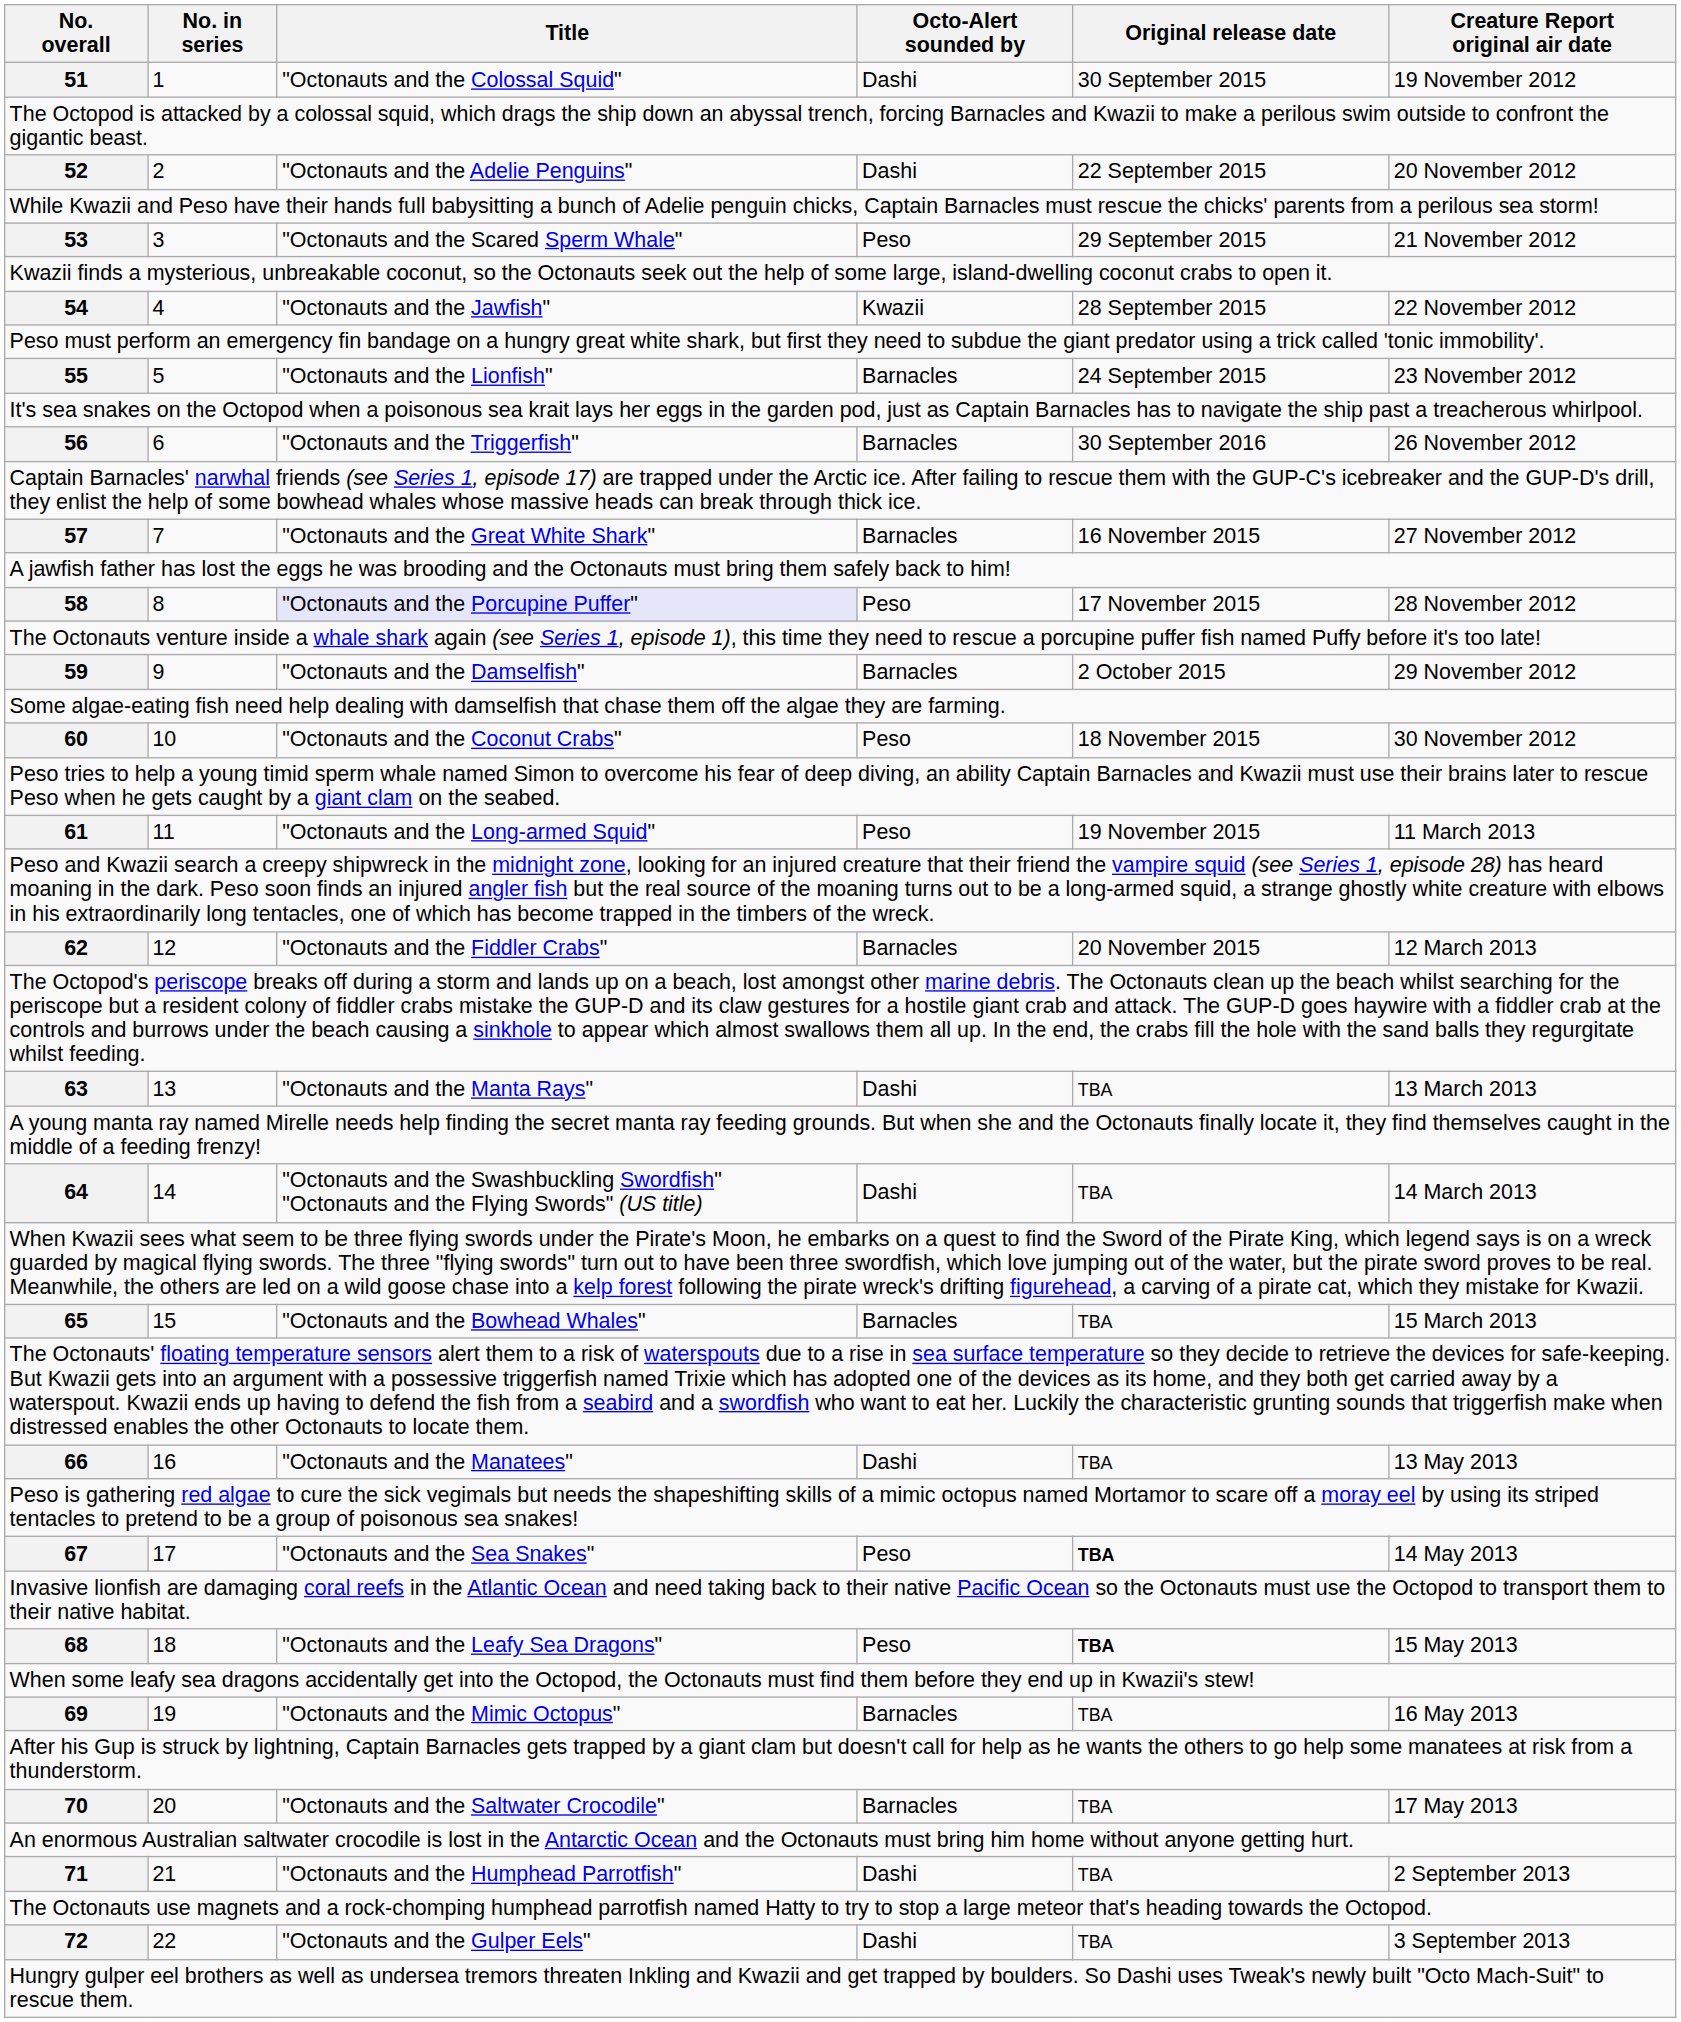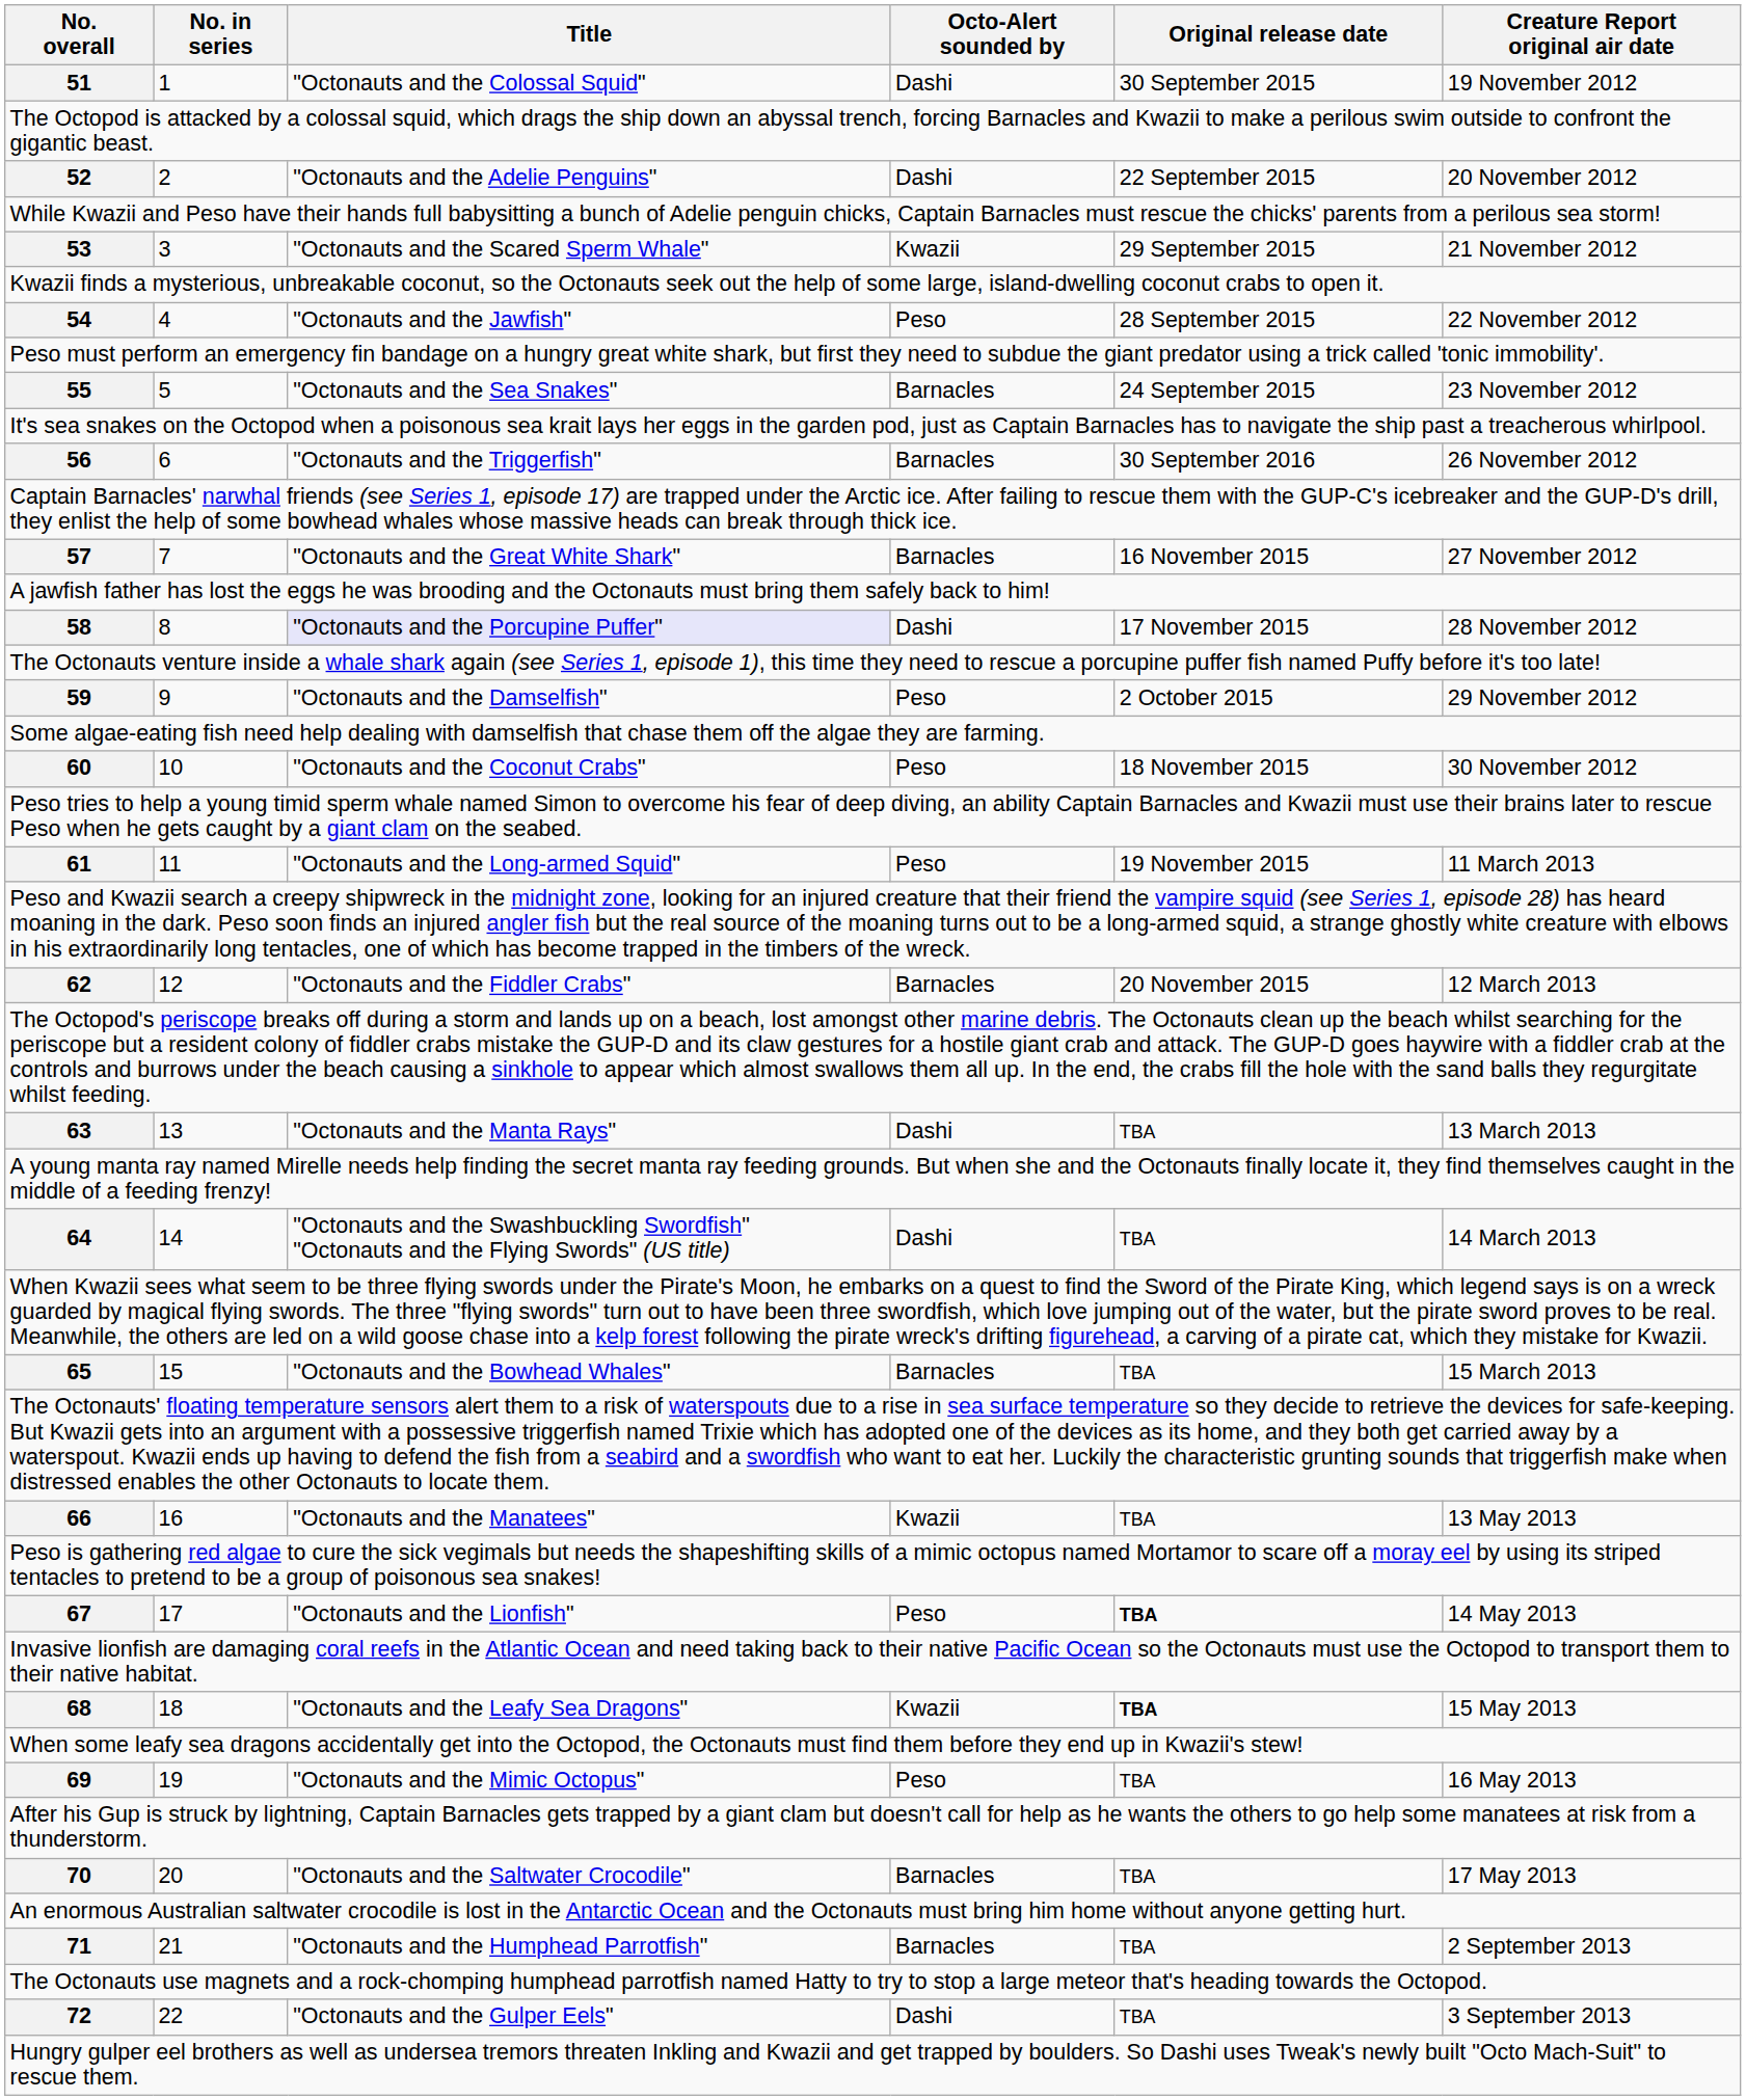 <table class="wikitable">
 <tr>
 <th><abbr>No.</abbr><br>overall</th>
 <th><abbr>No.</abbr> in<br>series</th>
 <th>Title</th>
 <th>Octo-Alert<br>sounded by</th>
 <th>Original release date</th>
 <th>Creature Report<br>original air date</th>
 </tr>
 <tr>
 <th rowspan="1">51</th>
 <td>1</td>
 <td rowspan="1">"Octonauts and the <a href='#'>Colossal Squid</a>"</td>
 <td>Dashi</td>
 <td>30 September 2015</td>
 <td>19 November 2012</td>
 </tr>
 <tr>
 <td colspan="7">The Octopod is attacked by a colossal squid, which drags the ship down an abyssal trench, forcing Barnacles and Kwazii to make a perilous swim outside to confront the gigantic beast.</td>
 </tr>
 <tr>
 <th rowspan="1">52</th>
 <td>2</td>
 <td rowspan="1">"Octonauts and the <a href='#'>Adelie Penguins</a>"</td>
 <td>Dashi</td>
 <td>22 September 2015</td>
 <td>20 November 2012</td>
 </tr>
 <tr>
 <td colspan="7">While Kwazii and Peso have their hands full babysitting a bunch of Adelie penguin chicks, Captain Barnacles must rescue the chicks' parents from a perilous sea storm!</td>
 </tr>
 <tr>
 <th rowspan="1">53</th>
 <td>3</td>
 <td rowspan="1">"Octonauts and the Scared <a href='#'>Sperm Whale</a>"</td>
-<td>Peso</td>
+<td>Kwazii</td>
 <td>29 September 2015</td>
 <td>21 November 2012</td>
 </tr>
 <tr>
 <td colspan="7">Kwazii finds a mysterious, unbreakable coconut, so the Octonauts seek out the help of some large, island-dwelling coconut crabs to open it.</td>
 </tr>
 <tr>
 <th rowspan="1">54</th>
 <td>4</td>
 <td rowspan="1">"Octonauts and the <a href='#'>Jawfish</a>"</td>
-<td>Kwazii</td>
+<td>Peso</td>
 <td>28 September 2015</td>
 <td>22 November 2012</td>
 </tr>
 <tr>
 <td colspan="7">Peso must perform an emergency fin bandage on a hungry great white shark, but first they need to subdue the giant predator using a trick called 'tonic immobility'.</td>
 </tr>
 <tr>
 <th rowspan="1">55</th>
 <td>5</td>
-<td rowspan="1">"Octonauts and the <a href='#'>Lionfish</a>"</td>
+<td rowspan="1">"Octonauts and the <a href='#'>Sea Snakes</a>"</td>
 <td>Barnacles</td>
 <td>24 September 2015</td>
 <td>23 November 2012</td>
 </tr>
 <tr>
 <td colspan="7">It's sea snakes on the Octopod when a poisonous sea krait lays her eggs in the garden pod, just as Captain Barnacles has to navigate the ship past a treacherous whirlpool.</td>
 </tr>
 <tr>
 <th rowspan="1">56</th>
 <td>6</td>
 <td rowspan="1">"Octonauts and the <a href='#'>Triggerfish</a>"</td>
 <td>Barnacles</td>
 <td>30 September 2016</td>
 <td>26 November 2012</td>
 </tr>
 <tr>
 <td colspan="7">Captain Barnacles' <a href='#'>narwhal</a> friends <em>(see <a href='#'>Series 1</a>, episode 17)</em> are trapped under the Arctic ice. After failing to rescue them with the GUP-C's icebreaker and the GUP-D's drill, they enlist the help of some bowhead whales whose massive heads can break through thick ice.</td>
 </tr>
 <tr>
 <th rowspan="1">57</th>
 <td>7</td>
 <td rowspan="1">"Octonauts and the <a href='#'>Great White Shark</a>"</td>
 <td>Barnacles</td>
 <td>16 November 2015</td>
 <td>27 November 2012</td>
 </tr>
 <tr>
 <td colspan="7">A jawfish father has lost the eggs he was brooding and the Octonauts must bring them safely back to him!</td>
 </tr>
 <tr>
 <th rowspan="1">58</th>
 <td>8</td>
 <td rowspan="1" style="background: lavender;">"Octonauts and the <a href='#'>Porcupine Puffer</a>"</td>
-<td>Peso</td>
+<td>Dashi</td>
 <td>17 November 2015</td>
 <td>28 November 2012</td>
 </tr>
 <tr>
 <td colspan="7">The Octonauts venture inside a <a href='#'>whale shark</a> again <em>(see <a href='#'>Series 1</a>, episode 1)</em>, this time they need to rescue a porcupine puffer fish named Puffy before it's too late!</td>
 </tr>
 <tr>
 <th rowspan="1">59</th>
 <td>9</td>
 <td rowspan="1">"Octonauts and the <a href='#'>Damselfish</a>"</td>
-<td>Barnacles</td>
+<td>Peso</td>
 <td>2 October 2015</td>
 <td>29 November 2012</td>
 </tr>
 <tr>
 <td colspan="7">Some algae-eating fish need help dealing with damselfish that chase them off the algae they are farming.</td>
 </tr>
 <tr>
 <th rowspan="1">60</th>
 <td>10</td>
 <td rowspan="1">"Octonauts and the <a href='#'>Coconut Crabs</a>"</td>
 <td>Peso</td>
 <td>18 November 2015</td>
 <td>30 November 2012</td>
 </tr>
 <tr>
 <td colspan="7">Peso tries to help a young timid sperm whale named Simon to overcome his fear of deep diving, an ability Captain Barnacles and Kwazii must use their brains later to rescue Peso when he gets caught by a <a href='#'>giant clam</a> on the seabed.</td>
 </tr>
 <tr>
 <th rowspan="1">61</th>
 <td>11</td>
 <td rowspan="1">"Octonauts and the <a href='#'>Long-armed Squid</a>"</td>
 <td>Peso</td>
 <td>19 November 2015</td>
 <td>11 March 2013</td>
 </tr>
 <tr>
 <td colspan="7">Peso and Kwazii search a creepy shipwreck in the <a href='#'>midnight zone</a>, looking for an injured creature that their friend the <a href='#'>vampire squid</a> <em>(see <a href='#'>Series 1</a>, episode 28)</em> has heard moaning in the dark. Peso soon finds an injured <a href='#'>angler fish</a> but the real source of the moaning turns out to be a long-armed squid, a strange ghostly white creature with elbows in his extraordinarily long tentacles, one of which has become trapped in the timbers of the wreck.</td>
 </tr>
 <tr>
 <th rowspan="1">62</th>
 <td>12</td>
 <td rowspan="1">"Octonauts and the <a href='#'>Fiddler Crabs</a>"</td>
 <td>Barnacles</td>
 <td>20 November 2015</td>
 <td>12 March 2013</td>
 </tr>
 <tr>
 <td colspan="7">The Octopod's <a href='#'>periscope</a> breaks off during a storm and lands up on a beach, lost amongst other <a href='#'>marine debris</a>. The Octonauts clean up the beach whilst searching for the periscope but a resident colony of fiddler crabs mistake the GUP-D and its claw gestures for a hostile giant crab and attack. The GUP-D goes haywire with a fiddler crab at the controls and burrows under the beach causing a <a href='#'>sinkhole</a> to appear which almost swallows them all up. In the end, the crabs fill the hole with the sand balls they regurgitate whilst feeding.</td>
 </tr>
 <tr>
 <th rowspan="1">63</th>
 <td>13</td>
 <td rowspan="1">"Octonauts and the <a href='#'>Manta Rays</a>"</td>
 <td>Dashi</td>
 <td><small>TBA</small></td>
 <td>13 March 2013</td>
 </tr>
 <tr>
 <td colspan="7">A young manta ray named Mirelle needs help finding the secret manta ray feeding grounds. But when she and the Octonauts finally locate it, they find themselves caught in the middle of a feeding frenzy!</td>
 </tr>
 <tr>
 <th rowspan="1">64</th>
 <td>14</td>
 <td rowspan="1">"Octonauts and the Swashbuckling <a href='#'>Swordfish</a>"<br>"Octonauts and the Flying Swords" <em>(US title)</em></td>
 <td>Dashi</td>
 <td><small>TBA</small></td>
 <td>14 March 2013</td>
 </tr>
 <tr>
 <td colspan="7">When Kwazii sees what seem to be three flying swords under the Pirate's Moon, he embarks on a quest to find the Sword of the Pirate King, which legend says is on a wreck guarded by magical flying swords. The three "flying swords" turn out to have been three swordfish, which love jumping out of the water, but the pirate sword proves to be real. Meanwhile, the others are led on a wild goose chase into a <a href='#'>kelp forest</a> following the pirate wreck's drifting <a href='#'>figurehead</a>, a carving of a pirate cat, which they mistake for Kwazii.</td>
 </tr>
 <tr>
 <th rowspan="1">65</th>
 <td>15</td>
 <td rowspan="1">"Octonauts and the <a href='#'>Bowhead Whales</a>"</td>
 <td>Barnacles</td>
 <td><small>TBA</small></td>
 <td>15 March 2013</td>
 </tr>
 <tr>
 <td colspan="7">The Octonauts' <a href='#'>floating temperature sensors</a> alert them to a risk of <a href='#'>waterspouts</a> due to a rise in <a href='#'>sea surface temperature</a> so they decide to retrieve the devices for safe-keeping. But Kwazii gets into an argument with a possessive triggerfish named Trixie which has adopted one of the devices as its home, and they both get carried away by a waterspout. Kwazii ends up having to defend the fish from a <a href='#'>seabird</a> and a <a href='#'>swordfish</a> who want to eat her. Luckily the characteristic grunting sounds that triggerfish make when distressed enables the other Octonauts to locate them.</td>
 </tr>
 <tr>
 <th rowspan="1">66</th>
 <td>16</td>
 <td rowspan="1">"Octonauts and the <a href='#'>Manatees</a>"</td>
-<td>Dashi</td>
+<td>Kwazii</td>
 <td><small>TBA</small></td>
 <td>13 May 2013</td>
 </tr>
 <tr>
 <td colspan="7">Peso is gathering <a href='#'>red algae</a> to cure the sick vegimals but needs the shapeshifting skills of a mimic octopus named Mortamor to scare off a <a href='#'>moray eel</a> by using its striped tentacles to pretend to be a group of poisonous sea snakes!</td>
 </tr>
 <tr>
 <th rowspan="1">67</th>
 <td>17</td>
-<td rowspan="1">"Octonauts and the <a href='#'>Sea Snakes</a>"</td>
+<td rowspan="1">"Octonauts and the <a href='#'>Lionfish</a>"</td>
 <td>Peso</td>
 <td><strong><small>TBA</small></strong></td>
 <td>14 May 2013</td>
 </tr>
 <tr>
 <td colspan="7">Invasive lionfish are damaging <a href='#'>coral reefs</a> in the <a href='#'>Atlantic Ocean</a> and need taking back to their native <a href='#'>Pacific Ocean</a> so the Octonauts must use the Octopod to transport them to their native habitat.</td>
 </tr>
 <tr>
 <th rowspan="1">68</th>
 <td>18</td>
 <td rowspan="1">"Octonauts and the <a href='#'>Leafy Sea Dragons</a>"</td>
-<td>Peso</td>
+<td>Kwazii</td>
 <td><strong><small>TBA</small></strong></td>
 <td>15 May 2013</td>
 </tr>
 <tr>
 <td colspan="7">When some leafy sea dragons accidentally get into the Octopod, the Octonauts must find them before they end up in Kwazii's stew!</td>
 </tr>
 <tr>
 <th rowspan="1">69</th>
 <td>19</td>
 <td rowspan="1">"Octonauts and the <a href='#'>Mimic Octopus</a>"</td>
-<td>Barnacles</td>
+<td>Peso</td>
 <td><small>TBA</small></td>
 <td>16 May 2013</td>
 </tr>
 <tr>
 <td colspan="7">After his Gup is struck by lightning, Captain Barnacles gets trapped by a giant clam but doesn't call for help as he wants the others to go help some manatees at risk from a thunderstorm.</td>
 </tr>
 <tr>
 <th rowspan="1">70</th>
 <td>20</td>
 <td rowspan="1">"Octonauts and the <a href='#'>Saltwater Crocodile</a>"</td>
 <td>Barnacles</td>
 <td><small>TBA</small></td>
 <td>17 May 2013</td>
 </tr>
 <tr>
 <td colspan="7">An enormous Australian saltwater crocodile is lost in the <a href='#'>Antarctic Ocean</a> and the Octonauts must bring him home without anyone getting hurt.</td>
 </tr>
 <tr>
 <th rowspan="1">71</th>
 <td>21</td>
 <td rowspan="1">"Octonauts and the <a href='#'>Humphead Parrotfish</a>"</td>
-<td>Dashi</td>
+<td>Barnacles</td>
 <td><small>TBA</small></td>
 <td>2 September 2013</td>
 </tr>
 <tr>
 <td colspan="7">The Octonauts use magnets and a rock-chomping humphead parrotfish named Hatty to try to stop a large meteor that's heading towards the Octopod.</td>
 </tr>
 <tr>
 <th rowspan="1">72</th>
 <td>22</td>
 <td rowspan="1">"Octonauts and the <a href='#'>Gulper Eels</a>"</td>
 <td>Dashi</td>
 <td><small>TBA</small></td>
 <td>3 September 2013</td>
 </tr>
 <tr>
 <td colspan="7">Hungry gulper eel brothers as well as undersea tremors threaten Inkling and Kwazii and get trapped by boulders. So Dashi uses Tweak's newly built "Octo Mach-Suit" to rescue them.</td>
 </tr>
 </table>
